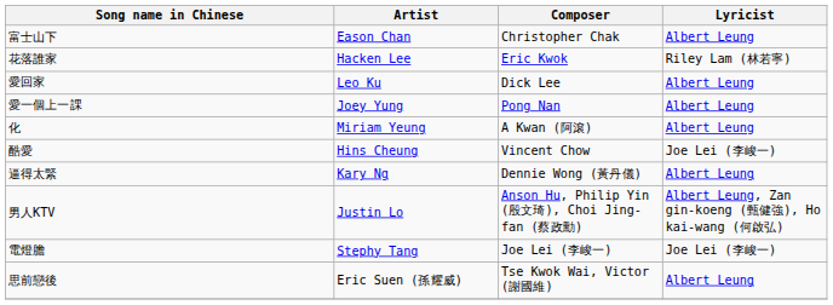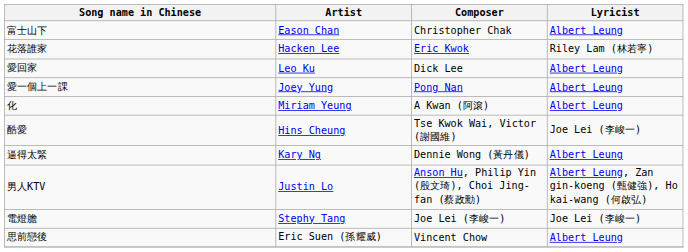 <table class="wikitable">
 <tr>
 <th width=40%>Song name in Chinese</th>
 <th width=20%>Artist</th>
 <th width=20%>Composer</th>
 <th width=20%>Lyricist</th>
 </tr>
 <tr>
 <td>富士山下</td>
 <td><a href='#'>Eason Chan</a></td>
 <td>Christopher Chak</td>
 <td><a href='#'>Albert Leung</a></td>
 </tr>
 <tr>
 <td>花落誰家</td>
 <td><a href='#'>Hacken Lee</a></td>
 <td><a href='#'>Eric Kwok</a></td>
 <td>Riley Lam (林若寧)</td>
 </tr>
 <tr>
 <td>愛回家</td>
 <td><a href='#'>Leo Ku</a></td>
 <td>Dick Lee</td>
 <td><a href='#'>Albert Leung</a></td>
 </tr>
 <tr>
 <td>愛一個上一課</td>
 <td><a href='#'>Joey Yung</a></td>
 <td><a href='#'>Pong Nan</a></td>
 <td><a href='#'>Albert Leung</a></td>
 </tr>
 <tr>
 <td>化</td>
 <td><a href='#'>Miriam Yeung</a></td>
 <td>A Kwan (阿滾)</td>
 <td><a href='#'>Albert Leung</a></td>
 </tr>
 <tr>
 <td>酷愛</td>
 <td><a href='#'>Hins Cheung</a></td>
-<td>Vincent Chow</td>
+<td>Tse Kwok Wai, Victor (謝國維)</td>
 <td>Joe Lei (李峻一)</td>
 </tr>
 <tr>
 <td>逼得太緊</td>
 <td><a href='#'>Kary Ng</a></td>
 <td>Dennie Wong (黃丹儀)</td>
 <td><a href='#'>Albert Leung</a></td>
 </tr>
 <tr>
 <td>男人KTV</td>
 <td><a href='#'>Justin Lo</a></td>
 <td><a href='#'>Anson Hu</a>, 	Philip Yin (殷文琦), Choi Jing-fan (蔡政勳)</td>
 <td><a href='#'>Albert Leung</a>, Zan gin-koeng (甄健強), Ho kai-wang (何啟弘)</td>
 </tr>
 <tr>
 <td>電燈膽</td>
 <td><a href='#'>Stephy Tang</a></td>
 <td>Joe Lei (李峻一)</td>
 <td>Joe Lei (李峻一)</td>
 </tr>
 <tr>
 <td>思前戀後</td>
 <td>Eric Suen (孫耀威)</td>
-<td>Tse Kwok Wai, Victor (謝國維)</td>
+<td>Vincent Chow</td>
 <td><a href='#'>Albert Leung</a></td>
 </tr>
 <tr>
 </tr>
 </table>
